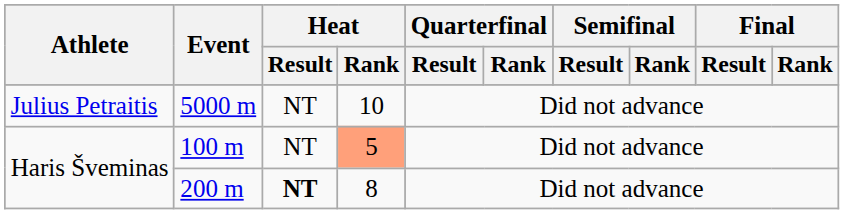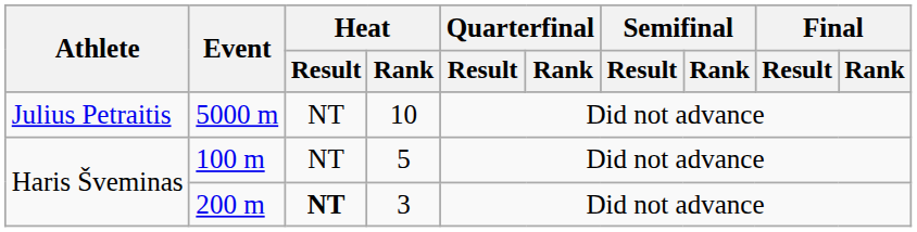 <table class="wikitable" style="font-size:90%">
 <tr>
 <th rowspan="2">Athlete</th>
 <th rowspan="2">Event</th>
 <th colspan="2">Heat</th>
 <th colspan="2">Quarterfinal</th>
 <th colspan="2">Semifinal</th>
 <th colspan="2">Final</th>
 </tr>
 <tr style="font-size:95%">
 <th>Result</th>
 <th>Rank</th>
 <th>Result</th>
 <th>Rank</th>
 <th>Result</th>
 <th>Rank</th>
 <th>Result</th>
 <th>Rank</th>
 </tr>
 <tr align=center>
 <td align=left><a href='#'>Julius Petraitis</a></td>
 <td align=left><a href='#'>5000 m</a></td>
 <td>NT</td>
 <td>10</td>
 <td colspan=6>Did not advance</td>
 </tr>
 <tr align=center>
 <td align=left rowspan=2>Haris Šveminas</td>
 <td align=left><a href='#'>100 m</a></td>
 <td>NT</td>
-<td style="background: lightsalmon;">5</td>
+<td>5</td>
 <td colspan=6>Did not advance</td>
 </tr>
 <tr align=center>
 <td align=left><a href='#'>200 m</a></td>
 <td><strong>NT</strong></td>
-<td>8</td>
+<td>3</td>
 <td colspan=6>Did not advance</td>
 </tr>
 </table>
